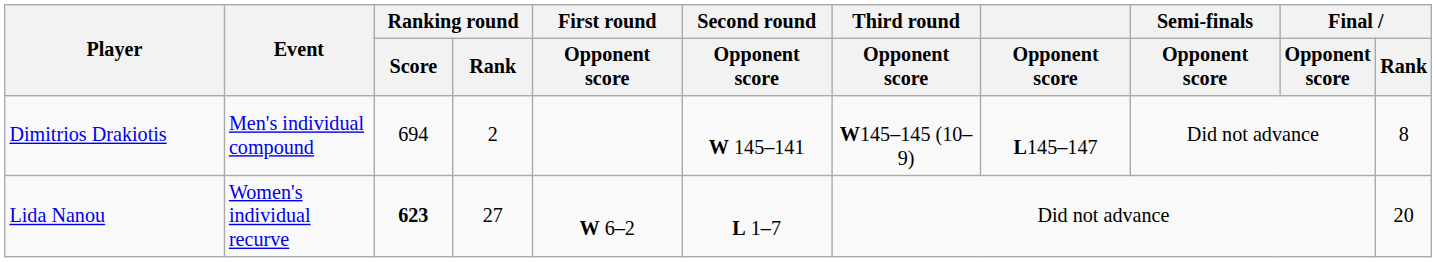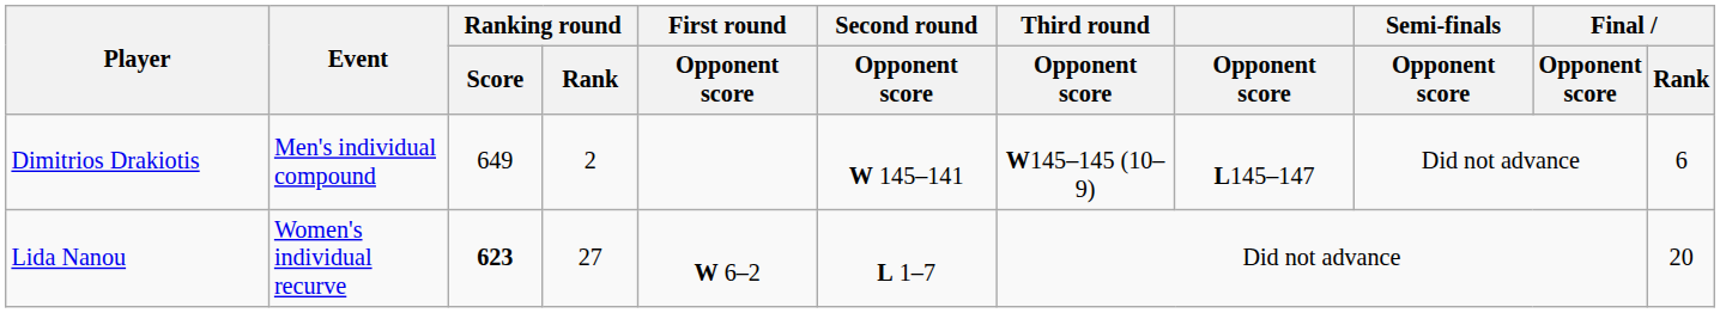 <table class="wikitable" style="font-size:90%; text-align:center">
 <tr>
 <th rowspan="2" width="150">Player</th>
 <th rowspan="2" width="100">Event</th>
 <th colspan="2">Ranking round</th>
 <th width="100">First round</th>
 <th width="100">Second round</th>
 <th width="100">Third round</th>
 <th width="100"></th>
 <th width="100">Semi-finals</th>
 <th colspan="2" width="100">Final / </th>
 </tr>
 <tr>
 <th width="50">Score</th>
 <th width="50">Rank</th>
 <th>Opponent<br>score</th>
 <th>Opponent<br>score</th>
 <th>Opponent<br>score</th>
 <th>Opponent<br>score</th>
 <th>Opponent<br>score</th>
 <th>Opponent<br>score</th>
 <th>Rank</th>
 </tr>
 <tr>
 <td align="left"><a href='#'>Dimitrios Drakiotis</a></td>
 <td align="left"><a href='#'>Men's individual compound</a></td>
-<td>694</td>
+<td>649</td>
 <td>2</td>
 <td></td>
 <td><br><strong>W</strong> 145–141</td>
 <td><br><strong>W</strong>145–145 (10–9)</td>
 <td><br><strong>L</strong>145–147</td>
 <td colspan="2">Did not advance</td>
-<td>8</td>
+<td>6</td>
 </tr>
 <tr>
 <td align="left"><a href='#'>Lida Nanou</a></td>
 <td align="left"><a href='#'>Women's individual recurve</a></td>
 <td><strong>623</strong></td>
 <td>27</td>
 <td><br><strong>W</strong> 6–2</td>
 <td><br><strong>L</strong> 1–7</td>
 <td colspan="4">Did not advance</td>
 <td>20</td>
 </tr>
 </table>
